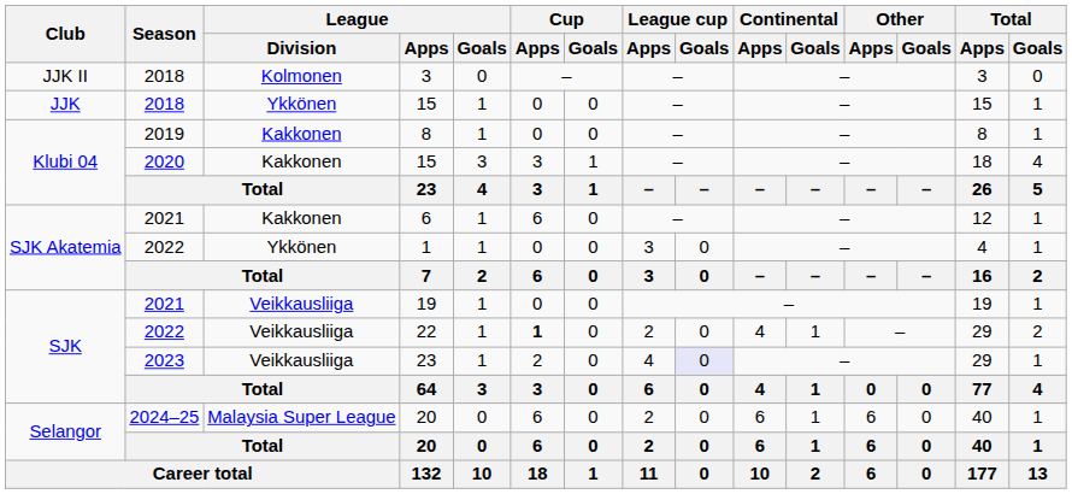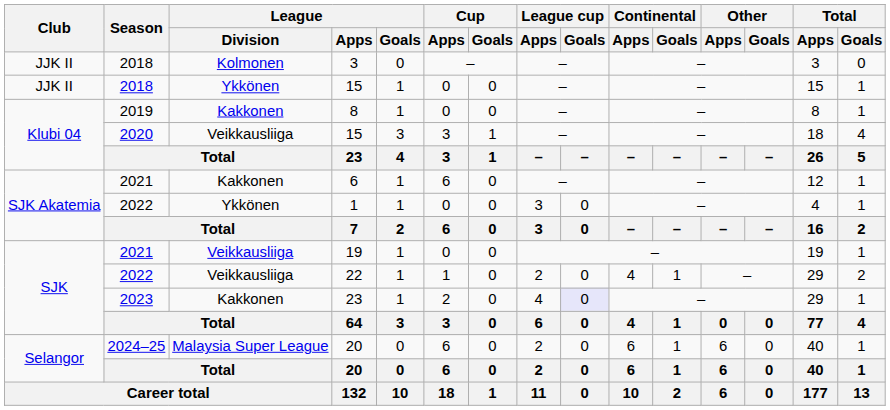 <table class="wikitable" style="text-align:center">
 <tr>
 <th rowspan="2">Club</th>
 <th rowspan="2">Season</th>
 <th colspan="3">League</th>
 <th colspan="2">Cup</th>
 <th colspan="2">League cup</th>
 <th colspan="2">Continental</th>
 <th colspan="2">Other</th>
 <th colspan="2">Total</th>
 </tr>
 <tr>
 <th>Division</th>
 <th>Apps</th>
 <th>Goals</th>
 <th>Apps</th>
 <th>Goals</th>
 <th>Apps</th>
 <th>Goals</th>
 <th>Apps</th>
 <th>Goals</th>
 <th>Apps</th>
 <th>Goals</th>
 <th>Apps</th>
 <th>Goals</th>
 </tr>
 <tr>
 <td>JJK II</td>
 <td>2018</td>
 <td><a href='#'>Kolmonen</a></td>
 <td>3</td>
 <td>0</td>
 <td colspan="2">–</td>
 <td colspan="2">–</td>
 <td colspan="4">–</td>
 <td>3</td>
 <td>0</td>
 </tr>
 <tr>
-<td><a href='#'>JJK</a></td>
+<td>JJK II</td>
 <td><a href='#'>2018</a></td>
 <td><a href='#'>Ykkönen</a></td>
 <td>15</td>
 <td>1</td>
 <td>0</td>
 <td>0</td>
 <td colspan="2">–</td>
 <td colspan="4">–</td>
 <td>15</td>
 <td>1</td>
 </tr>
 <tr>
 <td rowspan="3"><a href='#'>Klubi 04</a></td>
 <td>2019</td>
 <td><a href='#'>Kakkonen</a></td>
 <td>8</td>
 <td>1</td>
 <td>0</td>
 <td>0</td>
 <td colspan="2">–</td>
 <td colspan="4">–</td>
 <td>8</td>
 <td>1</td>
 </tr>
 <tr>
 <td><a href='#'>2020</a></td>
-<td>Kakkonen</td>
+<td>Veikkausliiga</td>
 <td>15</td>
 <td>3</td>
 <td>3</td>
 <td>1</td>
 <td colspan="2">–</td>
 <td colspan="4">–</td>
 <td>18</td>
 <td>4</td>
 </tr>
 <tr>
 <th colspan="2">Total</th>
 <th>23</th>
 <th>4</th>
 <th>3</th>
 <th>1</th>
 <th>–</th>
 <th>–</th>
 <th>–</th>
 <th>–</th>
 <th>–</th>
 <th>–</th>
 <th>26</th>
 <th>5</th>
 </tr>
 <tr>
 <td rowspan="3"><a href='#'>SJK Akatemia</a></td>
 <td>2021</td>
 <td>Kakkonen</td>
 <td>6</td>
 <td>1</td>
 <td>6</td>
 <td>0</td>
 <td colspan="2">–</td>
 <td colspan="4">–</td>
 <td>12</td>
 <td>1</td>
 </tr>
 <tr>
 <td>2022</td>
 <td>Ykkönen</td>
 <td>1</td>
 <td>1</td>
 <td>0</td>
 <td>0</td>
 <td>3</td>
 <td>0</td>
 <td colspan="4">–</td>
 <td>4</td>
 <td>1</td>
 </tr>
 <tr>
 <th colspan="2">Total</th>
 <th>7</th>
 <th>2</th>
 <th>6</th>
 <th>0</th>
 <th>3</th>
 <th>0</th>
 <th>–</th>
 <th>–</th>
 <th>–</th>
 <th>–</th>
 <th>16</th>
 <th>2</th>
 </tr>
 <tr>
 <td rowspan="4"><a href='#'>SJK</a></td>
 <td><a href='#'>2021</a></td>
 <td><a href='#'>Veikkausliiga</a></td>
 <td>19</td>
 <td>1</td>
 <td>0</td>
 <td>0</td>
 <td colspan="6">–</td>
 <td>19</td>
 <td>1</td>
 </tr>
 <tr>
 <td><a href='#'>2022</a></td>
 <td>Veikkausliiga</td>
 <td>22</td>
 <td>1</td>
-<td><strong>1</strong></td>
+<td>1</td>
 <td>0</td>
 <td>2</td>
 <td>0</td>
 <td>4</td>
 <td>1</td>
 <td colspan="2">–</td>
 <td>29</td>
 <td>2</td>
 </tr>
 <tr>
 <td><a href='#'>2023</a></td>
-<td>Veikkausliiga</td>
+<td>Kakkonen</td>
 <td>23</td>
 <td>1</td>
 <td>2</td>
 <td>0</td>
 <td>4</td>
 <td style="background: lavender;">0</td>
 <td colspan="4">–</td>
 <td>29</td>
 <td>1</td>
 </tr>
 <tr>
 <th colspan="2">Total</th>
 <th>64</th>
 <th>3</th>
 <th>3</th>
 <th>0</th>
 <th>6</th>
 <th>0</th>
 <th>4</th>
 <th>1</th>
 <th>0</th>
 <th>0</th>
 <th>77</th>
 <th>4</th>
 </tr>
 <tr>
 <td rowspan="2"><a href='#'>Selangor</a></td>
 <td><a href='#'>2024–25</a></td>
 <td><a href='#'>Malaysia Super League</a></td>
 <td>20</td>
 <td>0</td>
 <td>6</td>
 <td>0</td>
 <td>2</td>
 <td>0</td>
 <td>6</td>
 <td>1</td>
 <td>6</td>
 <td>0</td>
 <td>40</td>
 <td>1</td>
 </tr>
 <tr>
 <th colspan="2">Total</th>
 <th>20</th>
 <th>0</th>
 <th>6</th>
 <th>0</th>
 <th>2</th>
 <th>0</th>
 <th>6</th>
 <th>1</th>
 <th>6</th>
 <th>0</th>
 <th>40</th>
 <th>1</th>
 </tr>
 <tr>
 <th colspan="3">Career total</th>
 <th>132</th>
 <th>10</th>
 <th>18</th>
 <th>1</th>
 <th>11</th>
 <th>0</th>
 <th>10</th>
 <th>2</th>
 <th>6</th>
 <th>0</th>
 <th>177</th>
 <th>13</th>
 </tr>
 </table>
